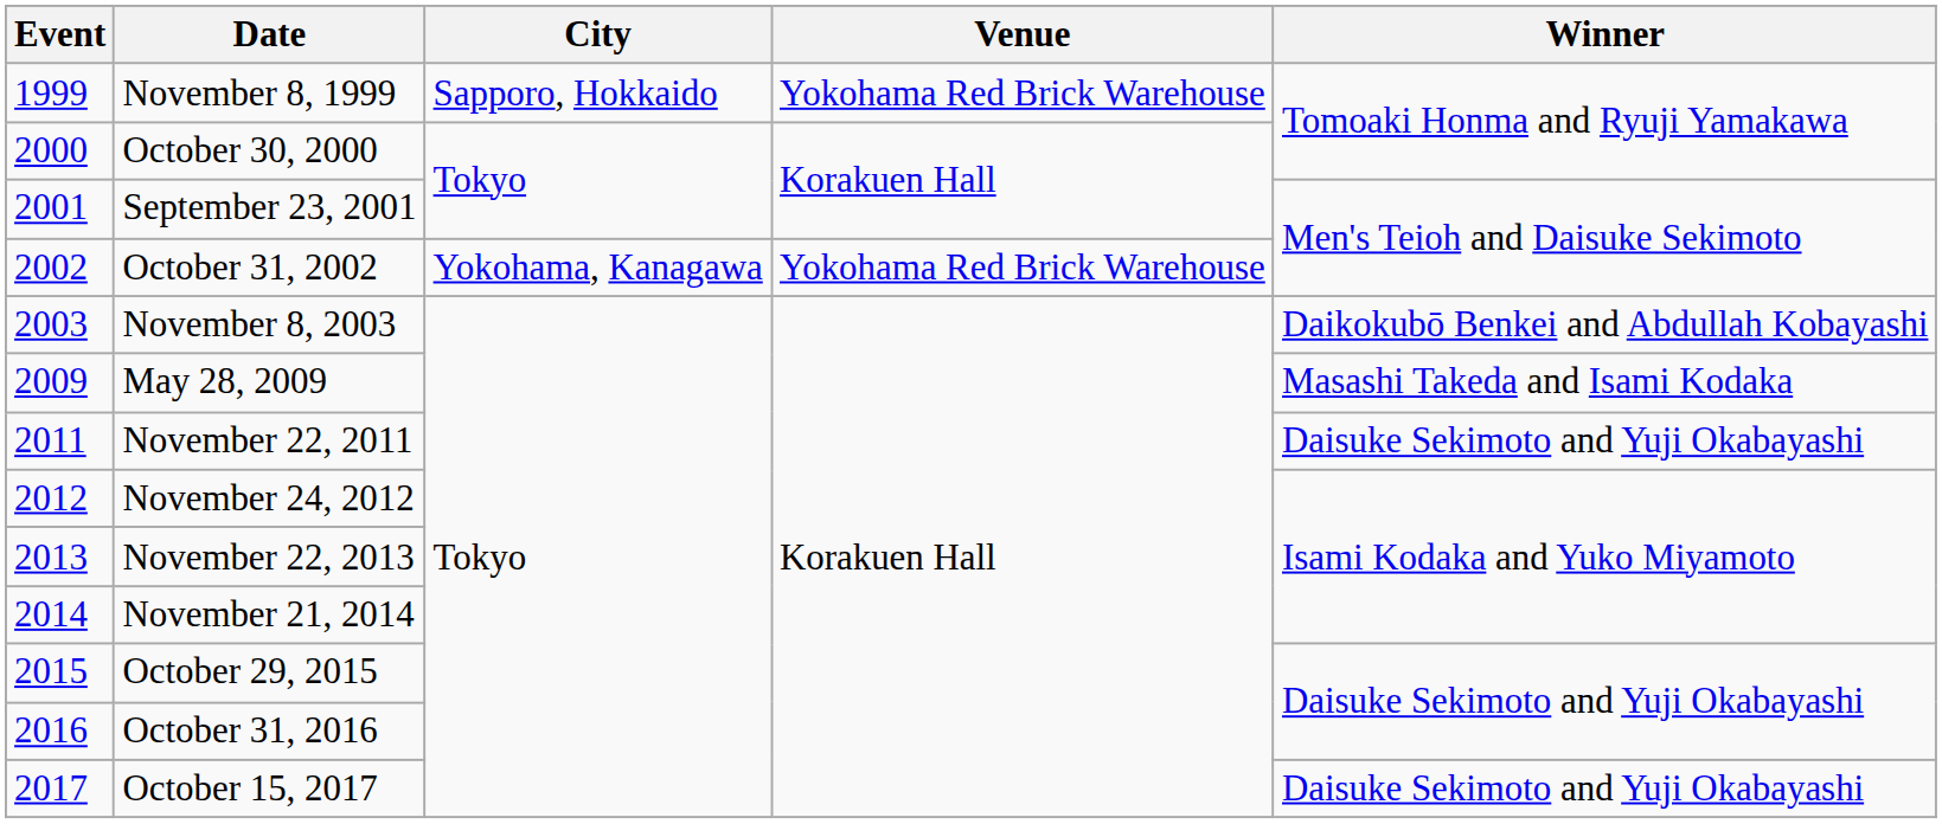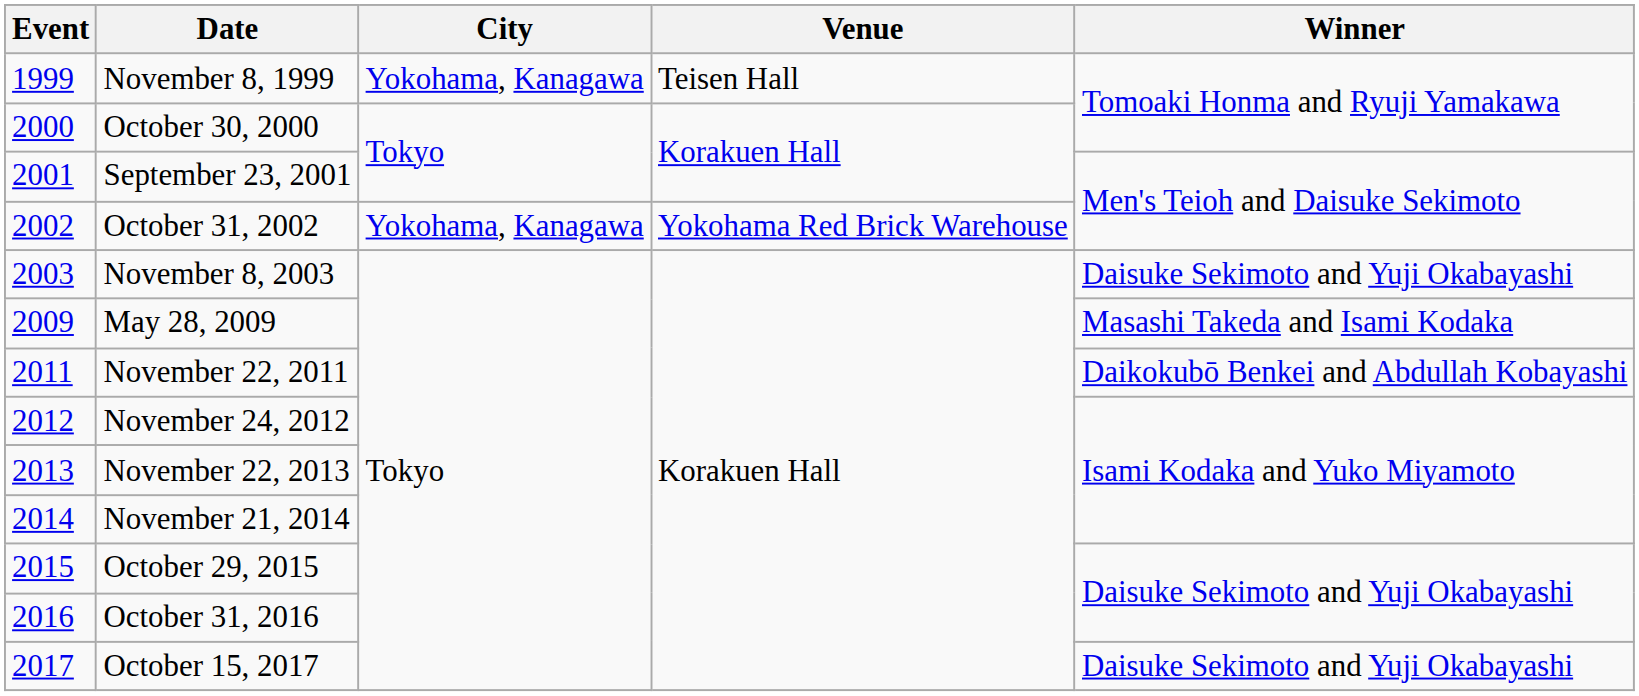 <table class="wikitable">
 <tr>
 <th>Event</th>
 <th>Date</th>
 <th>City</th>
 <th>Venue</th>
 <th>Winner</th>
 </tr>
 <tr>
 <td><a href='#'>1999</a></td>
 <td>November 8, 1999</td>
-<td><a href='#'>Sapporo</a>, <a href='#'>Hokkaido</a></td>
-<td><a href='#'>Yokohama Red Brick Warehouse</a></td>
+<td><a href='#'>Yokohama</a>, <a href='#'>Kanagawa</a></td>
+<td>Teisen Hall</td>
 <td rowspan="2"><a href='#'>Tomoaki Honma</a> and <a href='#'>Ryuji Yamakawa</a></td>
 </tr>
 <tr>
 <td><a href='#'>2000</a></td>
 <td>October 30, 2000</td>
 <td rowspan="2"><a href='#'>Tokyo</a></td>
 <td rowspan="2"><a href='#'>Korakuen Hall</a></td>
 </tr>
 <tr>
 <td><a href='#'>2001</a></td>
 <td>September 23, 2001</td>
 <td rowspan="2"><a href='#'>Men's Teioh</a> and <a href='#'>Daisuke Sekimoto</a></td>
 </tr>
 <tr>
 <td><a href='#'>2002</a></td>
 <td>October 31, 2002</td>
 <td><a href='#'>Yokohama</a>, <a href='#'>Kanagawa</a></td>
 <td><a href='#'>Yokohama Red Brick Warehouse</a></td>
 </tr>
 <tr>
 <td><a href='#'>2003</a></td>
 <td>November 8, 2003</td>
 <td rowspan="9">Tokyo</td>
 <td rowspan="9">Korakuen Hall</td>
-<td><a href='#'>Daikokubō Benkei</a> and <a href='#'>Abdullah Kobayashi</a></td>
+<td><a href='#'>Daisuke Sekimoto</a> and <a href='#'>Yuji Okabayashi</a></td>
 </tr>
 <tr>
 <td><a href='#'>2009</a></td>
 <td>May 28, 2009</td>
 <td><a href='#'>Masashi Takeda</a> and <a href='#'>Isami Kodaka</a></td>
 </tr>
 <tr>
 <td><a href='#'>2011</a></td>
 <td>November 22, 2011</td>
-<td><a href='#'>Daisuke Sekimoto</a> and <a href='#'>Yuji Okabayashi</a></td>
+<td><a href='#'>Daikokubō Benkei</a> and <a href='#'>Abdullah Kobayashi</a></td>
 </tr>
 <tr>
 <td><a href='#'>2012</a></td>
 <td>November 24, 2012</td>
 <td rowspan="3"><a href='#'>Isami Kodaka</a> and <a href='#'>Yuko Miyamoto</a></td>
 </tr>
 <tr>
 <td><a href='#'>2013</a></td>
 <td>November 22, 2013</td>
 </tr>
 <tr>
 <td><a href='#'>2014</a></td>
 <td>November 21, 2014</td>
 </tr>
 <tr>
 <td><a href='#'>2015</a></td>
 <td>October 29, 2015</td>
 <td rowspan="2"><a href='#'>Daisuke Sekimoto</a> and <a href='#'>Yuji Okabayashi</a></td>
 </tr>
 <tr>
 <td><a href='#'>2016</a></td>
 <td>October 31, 2016</td>
 </tr>
 <tr>
 <td><a href='#'>2017</a></td>
 <td>October 15, 2017</td>
 <td><a href='#'>Daisuke Sekimoto</a> and <a href='#'>Yuji Okabayashi</a></td>
 </tr>
 </table>
